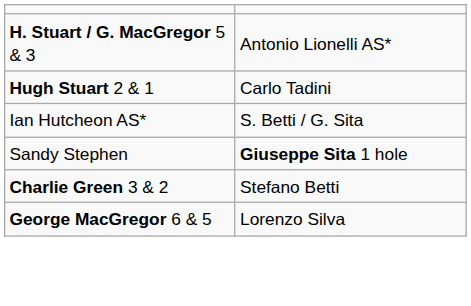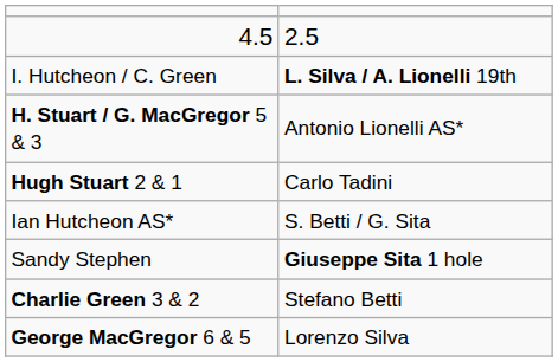 <table class="wikitable">
 <tr>
 <td align="center" width="170"></td>
 <td align="center" width="170"></td>
+</tr>
+<tr>
+<td align="right">4.5</td>
+<td>2.5</td>
+</tr>
+<tr>
+<td><small>I. Hutcheon / C. Green</small></td>
+<td><small><strong>L. Silva / A. Lionelli</strong> 19th</small></td>
 </tr>
 <tr>
 <td><small><strong>H. Stuart / G. MacGregor</strong> 5 & 3</small></td>
 <td><small>Antonio Lionelli AS*</small></td>
 </tr>
 <tr>
 <td><small><strong>Hugh Stuart</strong> 2 & 1</small></td>
 <td><small>Carlo Tadini</small></td>
 </tr>
 <tr>
 <td><small>Ian Hutcheon AS*</small></td>
 <td><small>S. Betti / G. Sita</small></td>
 </tr>
 <tr>
 <td><small>Sandy Stephen</small></td>
 <td><small><strong>Giuseppe Sita</strong> 1 hole</small></td>
 </tr>
 <tr>
 <td><small><strong>Charlie Green</strong> 3 & 2</small></td>
 <td><small>Stefano Betti</small></td>
 </tr>
 <tr>
 <td><small><strong>George MacGregor</strong> 6 & 5</small></td>
 <td><small>Lorenzo Silva</small></td>
 </tr>
 </table>
